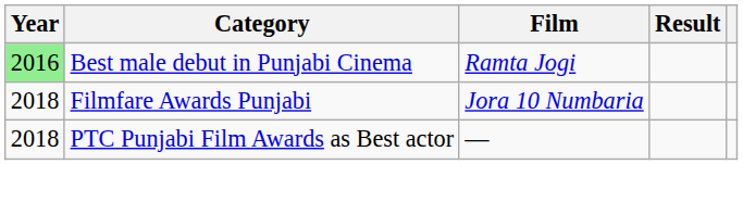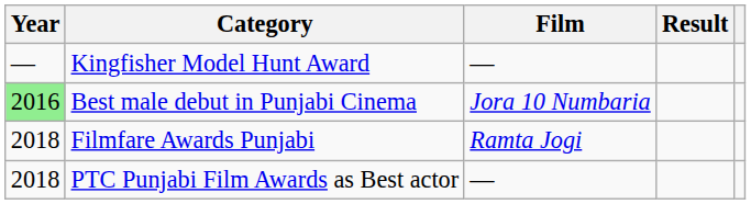 <table class="wikitable sortable">
 <tr>
 <th>Year</th>
 <th>Category</th>
 <th>Film</th>
 <th>Result</th>
 <th class="unsortable"></th>
 </tr>
 <tr>
+<td>—</td>
+<td><a href='#'>Kingfisher Model Hunt Award</a></td>
+<td>—</td>
+<td></td>
+<td></td>
+</tr>
+<tr>
 <td style="background: lightgreen;">2016</td>
 <td><a href='#'>Best male debut in Punjabi Cinema</a></td>
-<td><em><a href='#'>Ramta Jogi</a></em></td>
+<td><em><a href='#'>Jora 10 Numbaria</a></em></td>
 <td></td>
 <td></td>
 </tr>
 <tr>
 <td>2018</td>
 <td><a href='#'>Filmfare Awards Punjabi</a></td>
-<td><em><a href='#'>Jora 10 Numbaria</a></em></td>
+<td><em><a href='#'>Ramta Jogi</a></em></td>
 <td></td>
 <td></td>
 </tr>
 <tr>
 <td>2018</td>
 <td><a href='#'>PTC Punjabi Film Awards</a> as Best actor</td>
 <td>—</td>
 <td></td>
 <td></td>
 </tr>
 </table>
